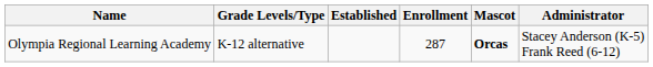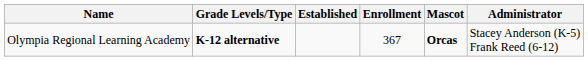 <table class="wikitable sortable">
 <tr>
 <th>Name</th>
 <th class="unsortable">Grade Levels/Type</th>
 <th>Established</th>
 <th>Enrollment</th>
 <th class="unsortable">Mascot</th>
 <th>Administrator</th>
 </tr>
 <tr>
 <td>Olympia Regional Learning Academy</td>
-<td>K-12 alternative</td>
+<td><strong>K-12 alternative</strong></td>
 <td align="center"></td>
-<td align="center">287</td>
+<td align="center">367</td>
 <td><strong>Orcas</strong></td>
 <td>Stacey Anderson (K-5)<br>Frank Reed (6-12)</td>
 </tr>
 </table>
